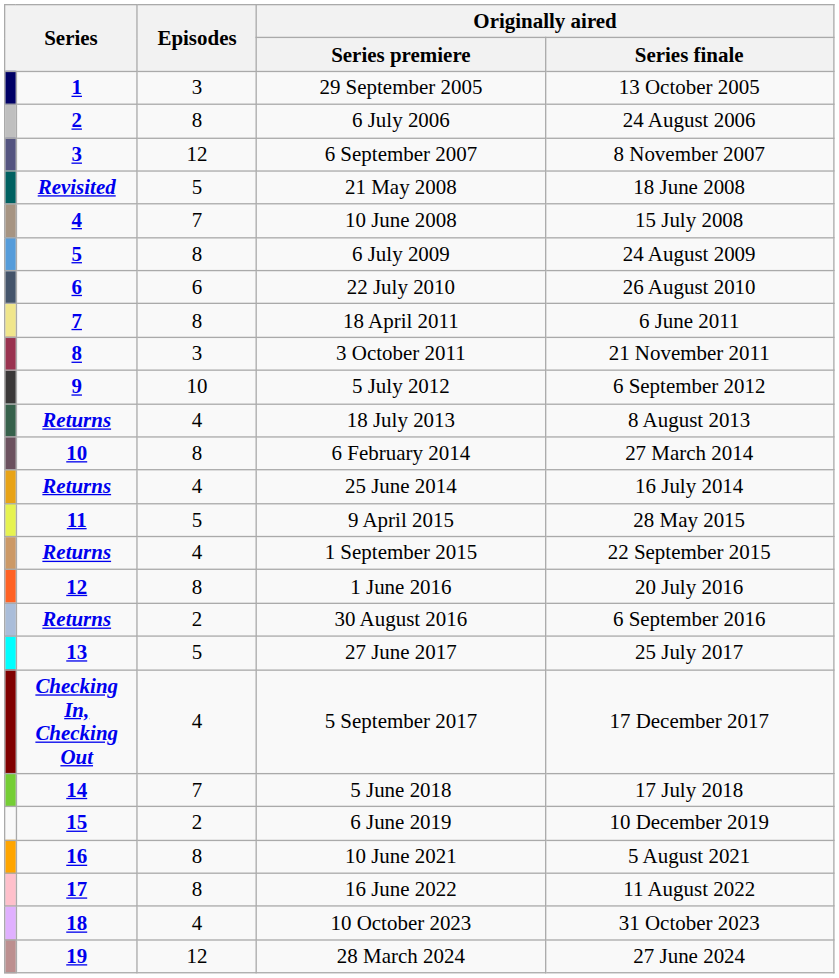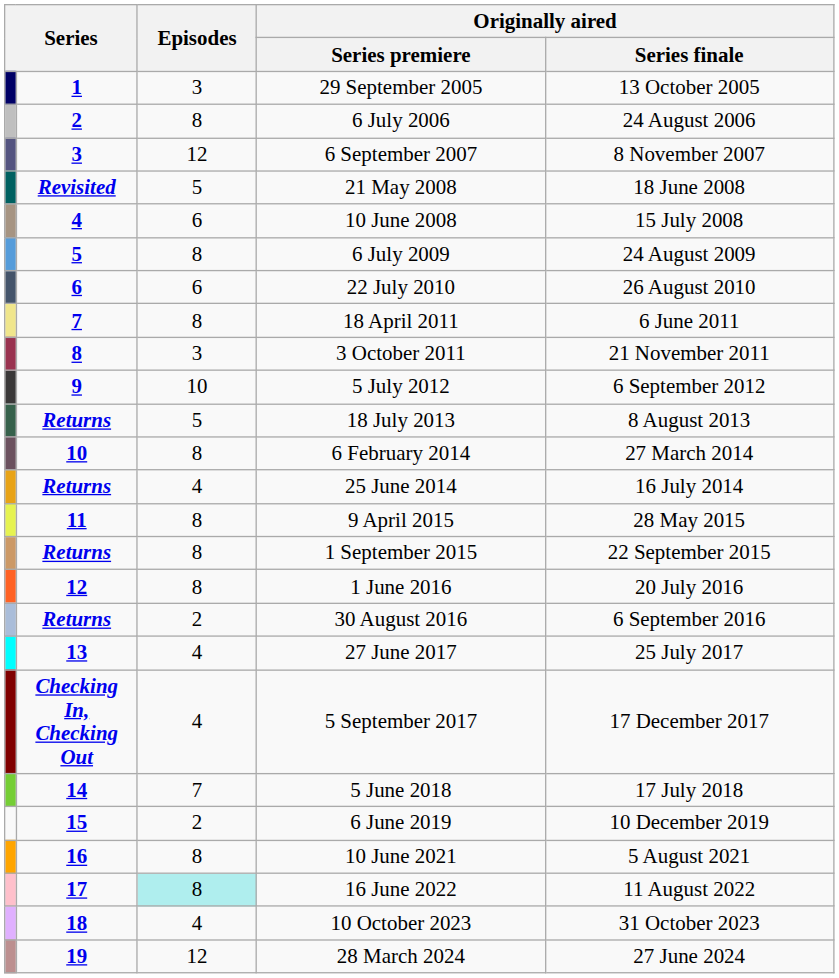 <table class="wikitable"  style="width: 40%; text-align:center;">
 <tr>
 <th colspan="2" rowspan="2" width=5%>Series</th>
 <th rowspan="2" width=5%>Episodes</th>
 <th colspan="2">Originally aired</th>
 </tr>
 <tr>
 <th style="width: 20%;">Series premiere</th>
 <th style="width: 20%;">Series finale</th>
 </tr>
 <tr>
 <td style="width:5px; background:#000066;"></td>
 <td><strong><a href='#'>1</a></strong></td>
 <td>3</td>
 <td>29 September 2005</td>
 <td>13 October 2005</td>
 </tr>
 <tr>
 <td style="width:5px; background:#BFBFBF;"></td>
 <td><strong><a href='#'>2</a></strong></td>
 <td>8</td>
 <td>6 July 2006</td>
 <td>24 August 2006</td>
 </tr>
 <tr>
 <td style="width:5px; background:#545480;"></td>
 <td><strong><a href='#'>3</a></strong></td>
 <td>12</td>
 <td>6 September 2007</td>
 <td>8 November 2007</td>
 </tr>
 <tr>
 <td style="width:5px; background:#006161;"></td>
 <td><strong><em><a href='#'>Revisited</a></em></strong></td>
 <td>5</td>
 <td>21 May 2008</td>
 <td>18 June 2008</td>
 </tr>
 <tr>
 <td style="width:5px; background:#A69482;"></td>
 <td><strong><a href='#'>4</a></strong></td>
-<td>7</td>
+<td>6</td>
 <td>10 June 2008</td>
 <td>15 July 2008</td>
 </tr>
 <tr>
 <td style="width:5px; background:#559CDA;"></td>
 <td><strong><a href='#'>5</a></strong></td>
 <td>8</td>
 <td>6 July 2009</td>
 <td>24 August 2009</td>
 </tr>
 <tr>
 <td style="width:5px; background:#44546A;"></td>
 <td><strong><a href='#'>6</a></strong></td>
 <td>6</td>
 <td>22 July 2010</td>
 <td>26 August 2010</td>
 </tr>
 <tr>
 <td style="width:5px; background:#F0E68C;"></td>
 <td><strong><a href='#'>7</a></strong></td>
 <td>8</td>
 <td>18 April 2011</td>
 <td>6 June 2011</td>
 </tr>
 <tr>
 <td style="width:5px; background:#99324F;"></td>
 <td><strong><a href='#'>8</a></strong></td>
 <td>3</td>
 <td>3 October 2011</td>
 <td>21 November 2011</td>
 </tr>
 <tr>
 <td style="width:5px; background:#3A3838;"></td>
 <td><strong><a href='#'>9</a></strong></td>
 <td>10</td>
 <td>5 July 2012</td>
 <td>6 September 2012</td>
 </tr>
 <tr>
 <td style="width:5px; background:#36614B;"></td>
 <td><strong><em><a href='#'>Returns</a></em></strong></td>
-<td>4</td>
+<td>5</td>
 <td>18 July 2013</td>
 <td>8 August 2013</td>
 </tr>
 <tr>
 <td style="width:5px; background:#6B515E;"></td>
 <td><strong><a href='#'>10</a></strong></td>
 <td>8</td>
 <td>6 February 2014</td>
 <td>27 March 2014</td>
 </tr>
 <tr>
 <td style="width:5px; background:#E8A317;"></td>
 <td><strong><em><a href='#'>Returns</a></em></strong></td>
 <td>4</td>
 <td>25 June 2014</td>
 <td>16 July 2014</td>
 </tr>
 <tr>
 <td style="width:5px; background:#E6F350;"></td>
 <td><strong><a href='#'>11</a></strong></td>
-<td>5</td>
+<td>8</td>
 <td>9 April 2015</td>
 <td>28 May 2015</td>
 </tr>
 <tr>
 <td style="width:5px; background:#CC9966;"></td>
 <td><strong><em><a href='#'>Returns</a></em></strong></td>
-<td>4</td>
+<td>8</td>
 <td>1 September 2015</td>
 <td>22 September 2015</td>
 </tr>
 <tr>
 <td style="width:5px; background:#FF6224;"></td>
 <td><strong><a href='#'>12</a></strong></td>
 <td>8</td>
 <td>1 June 2016</td>
 <td>20 July 2016</td>
 </tr>
 <tr>
 <td style="width:5px; background:#AABDD9;"></td>
 <td><strong><em><a href='#'>Returns</a></em></strong></td>
 <td>2</td>
 <td>30 August 2016</td>
 <td>6 September 2016</td>
 </tr>
 <tr>
 <td style="width:5px; background:#00FFFF;"></td>
 <td><strong><a href='#'>13</a></strong></td>
-<td>5</td>
+<td>4</td>
 <td>27 June 2017</td>
 <td>25 July 2017</td>
 </tr>
 <tr>
 <td style="width:5px; background:#800000;"></td>
 <td><strong><em><a href='#'>Checking In, Checking Out</a></em></strong></td>
 <td>4</td>
 <td>5 September 2017</td>
 <td>17 December 2017</td>
 </tr>
 <tr>
 <td style="width:5px; background:#75ce35;"></td>
 <td><a href='#'><strong>14</strong></a></td>
 <td>7</td>
 <td>5 June 2018</td>
 <td>17 July 2018</td>
 </tr>
 <tr>
 <td style="width:5px; background:#;"></td>
 <td><a href='#'><strong>15</strong></a></td>
 <td>2</td>
 <td>6 June 2019</td>
 <td>10 December 2019</td>
 </tr>
 <tr>
 <td style="width:5px; background:#FFA500;"></td>
 <td><a href='#'><strong>16</strong></a></td>
 <td>8</td>
 <td>10 June 2021</td>
 <td>5 August 2021</td>
 </tr>
 <tr>
 <td style="width:5px; background:#ffc0cb;"></td>
 <td><a href='#'><strong>17</strong></a></td>
-<td>8</td>
+<td style="background: paleturquoise;">8</td>
 <td>16 June 2022</td>
 <td>11 August 2022</td>
 </tr>
 <tr>
 <td style="width:5px; background:#E0B0FF;"></td>
 <td><a href='#'><strong>18</strong></a></td>
 <td>4</td>
 <td>10 October 2023</td>
 <td>31 October 2023</td>
 </tr>
 <tr>
 <td style="width:5px; background:#BC8F8F;"></td>
 <td><a href='#'><strong>19</strong></a></td>
 <td>12</td>
 <td>28 March 2024</td>
 <td>27 June 2024</td>
 </tr>
 </table>
